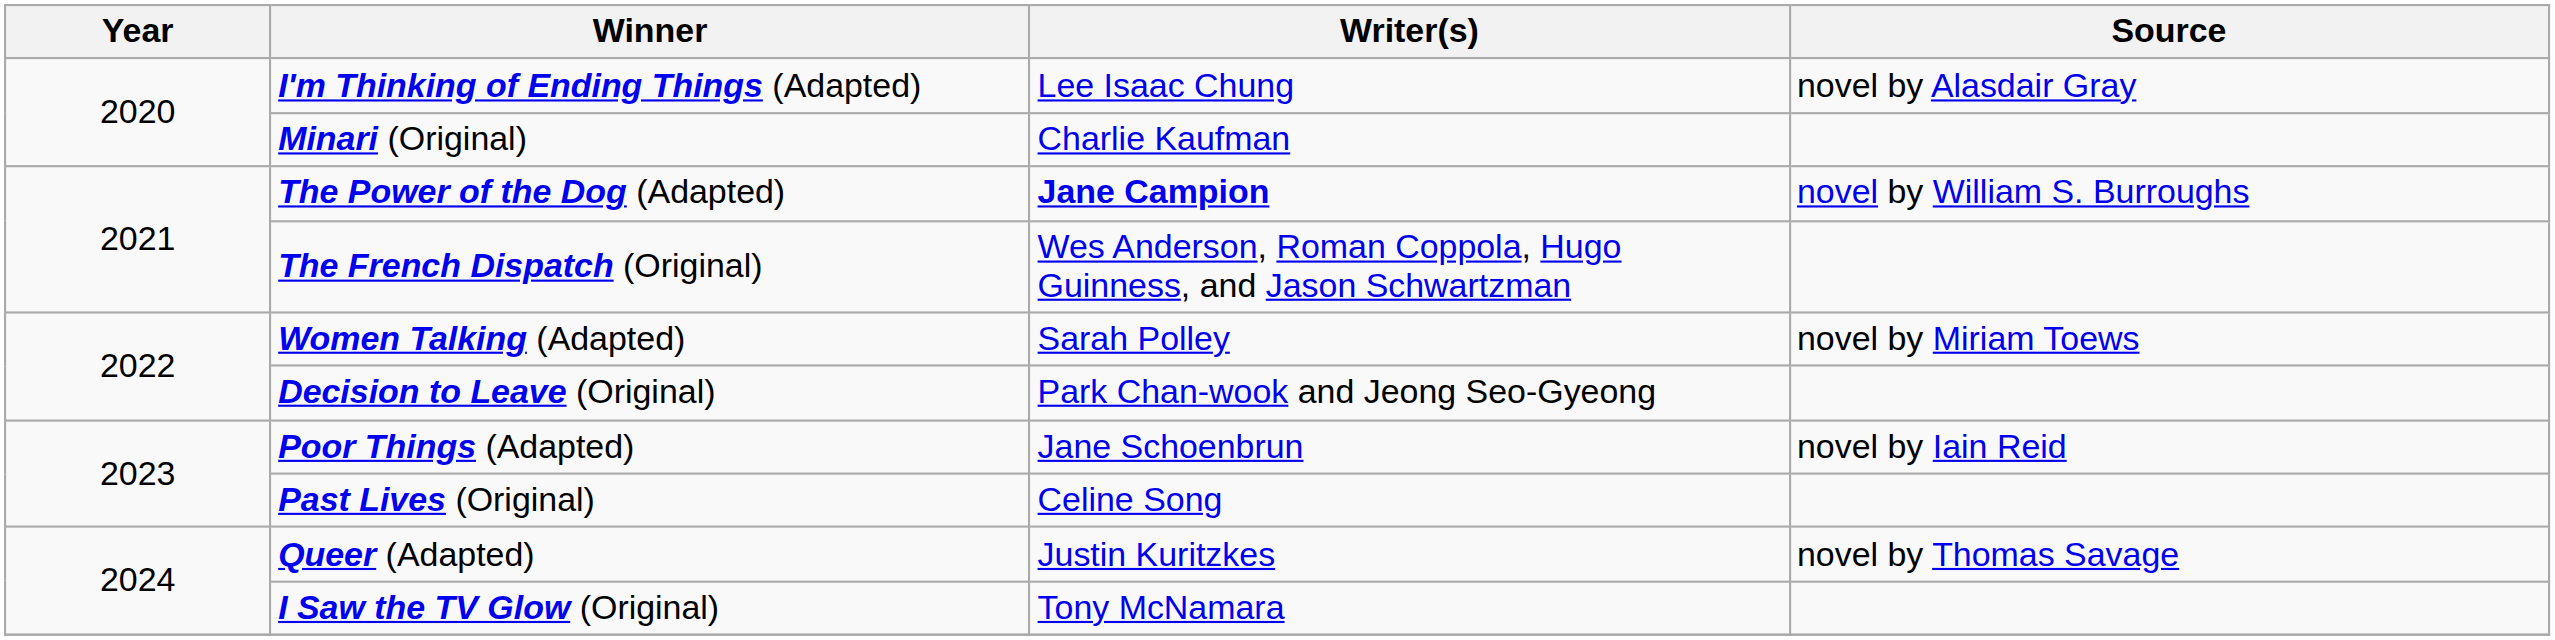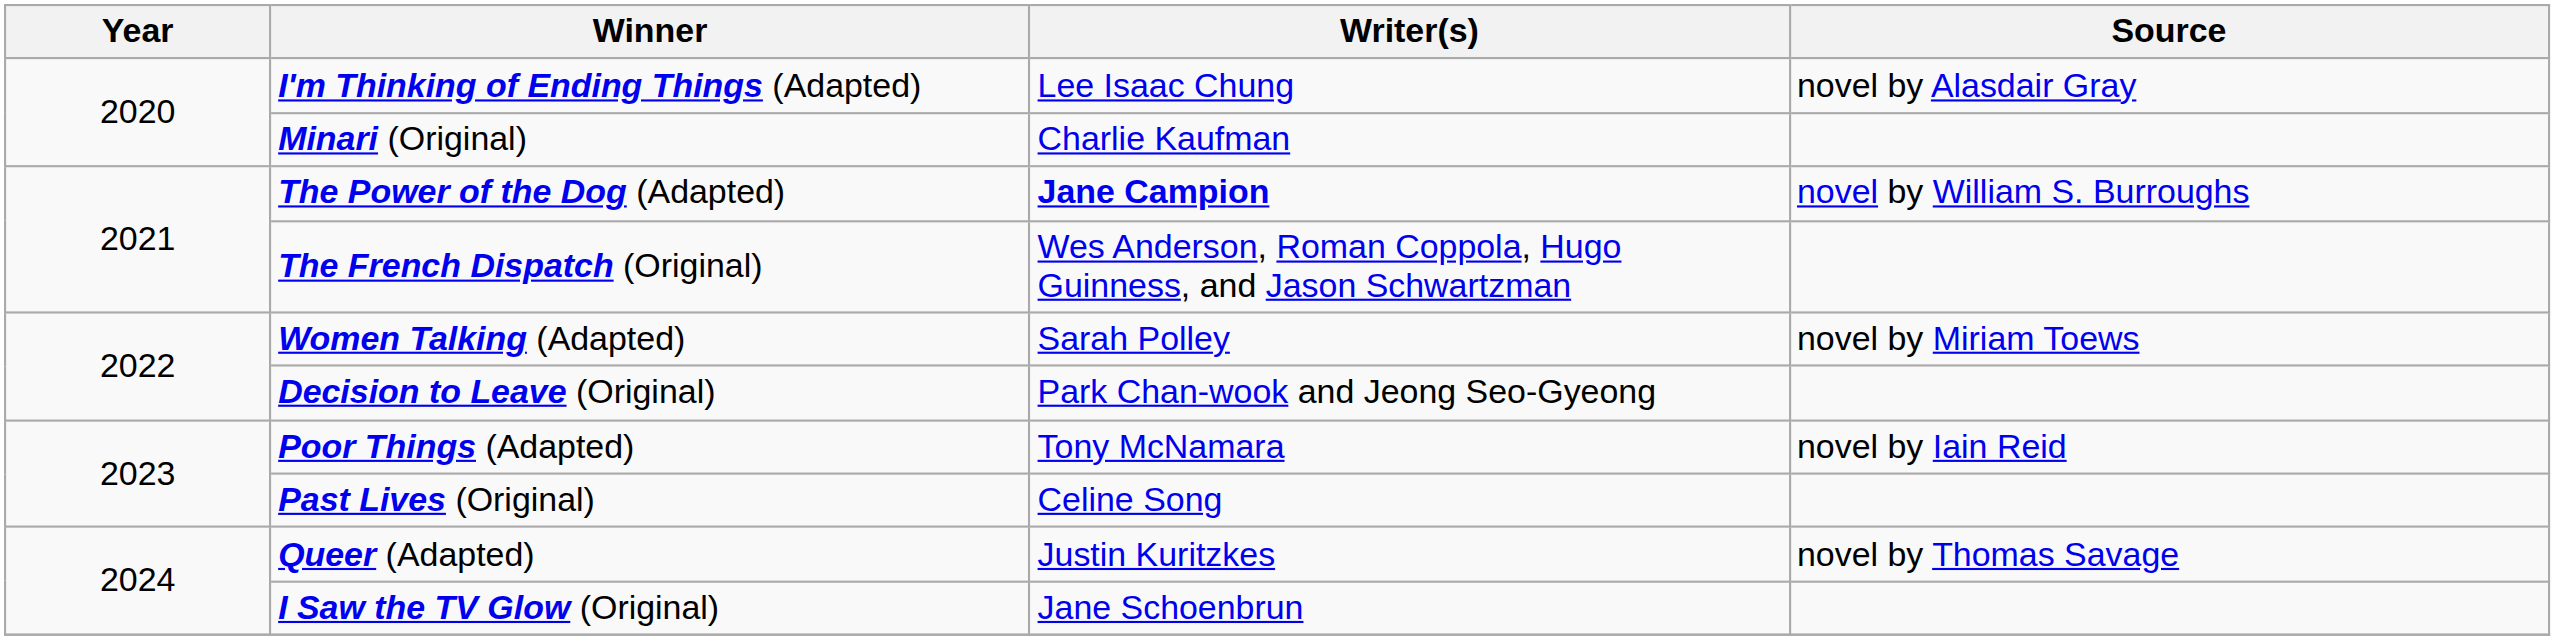 <table class="wikitable" width="95%" cellpadding="5">
 <tr>
 <th width="100"><strong>Year</strong></th>
 <th width="300"><strong>Winner</strong></th>
 <th width="300"><strong>Writer(s)</strong></th>
 <th width="300"><strong>Source</strong></th>
 </tr>
 <tr>
 <td rowspan="2" style="text-align:center;">2020</td>
 <td><strong><em><a href='#'>I'm Thinking of Ending Things</a></em></strong> (Adapted)</td>
 <td><a href='#'>Lee Isaac Chung</a></td>
 <td>novel by <a href='#'>Alasdair Gray</a></td>
 </tr>
 <tr>
 <td><strong><em><a href='#'>Minari</a></em></strong> (Original)</td>
 <td><a href='#'>Charlie Kaufman</a></td>
 <td></td>
 </tr>
 <tr>
 <td rowspan="2" style="text-align:center;">2021</td>
 <td><strong><em><a href='#'>The Power of the Dog</a></em></strong> (Adapted)</td>
 <td><strong><a href='#'>Jane Campion</a></strong></td>
 <td><a href='#'>novel</a> by <a href='#'>William S. Burroughs</a></td>
 </tr>
 <tr>
 <td><strong><em><a href='#'>The French Dispatch</a></em></strong> (Original)</td>
 <td><a href='#'>Wes Anderson</a>, <a href='#'>Roman Coppola</a>, <a href='#'>Hugo Guinness</a>, and <a href='#'>Jason Schwartzman</a></td>
 <td></td>
 </tr>
 <tr>
 <td rowspan="2" style="text-align:center;">2022</td>
 <td><strong><em><a href='#'>Women Talking</a></em></strong> (Adapted)</td>
 <td><a href='#'>Sarah Polley</a></td>
 <td>novel by <a href='#'>Miriam Toews</a></td>
 </tr>
 <tr>
 <td><strong><em><a href='#'>Decision to Leave</a></em></strong> (Original)</td>
 <td><a href='#'>Park Chan-wook</a> and Jeong Seo-Gyeong</td>
 <td></td>
 </tr>
 <tr>
 <td rowspan="2" style="text-align:center;">2023</td>
 <td><strong><em><a href='#'>Poor Things</a></em></strong> (Adapted)</td>
-<td><a href='#'>Jane Schoenbrun</a></td>
+<td><a href='#'>Tony McNamara</a></td>
 <td>novel by <a href='#'>Iain Reid</a></td>
 </tr>
 <tr>
 <td><strong><em><a href='#'>Past Lives</a></em></strong> (Original)</td>
 <td><a href='#'>Celine Song</a></td>
 <td></td>
 </tr>
 <tr>
 <td rowspan="2" style="text-align:center;">2024</td>
 <td><strong><em><a href='#'>Queer</a></em></strong> (Adapted)</td>
 <td><a href='#'>Justin Kuritzkes</a></td>
 <td>novel by <a href='#'>Thomas Savage</a></td>
 </tr>
 <tr>
 <td><strong><em><a href='#'>I Saw the TV Glow</a></em></strong> (Original)</td>
-<td><a href='#'>Tony McNamara</a></td>
+<td><a href='#'>Jane Schoenbrun</a></td>
 <td></td>
 </tr>
 <tr>
 </tr>
 </table>
